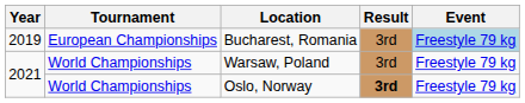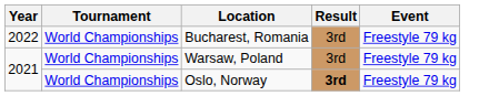 <table class="wikitable" style="font-size:95%;">
 <tr>
 <th>Year</th>
 <th>Tournament</th>
 <th>Location</th>
 <th>Result</th>
 <th>Event</th>
 </tr>
 <tr>
-<td>2019</td>
-<td><a href='#'>European Championships</a></td>
+<td>2022</td>
+<td><a href='#'>World Championships</a></td>
 <td>Bucharest, Romania</td>
 <td align="center" bgcolor="cc9966">3rd</td>
-<td style="background: lightblue;"><a href='#'>Freestyle 79 kg</a></td>
+<td><a href='#'>Freestyle 79 kg</a></td>
 </tr>
 <tr>
 <td rowspan=2>2021</td>
 <td><a href='#'>World Championships</a></td>
 <td>Warsaw, Poland</td>
 <td align="center" bgcolor="cc9966">3rd</td>
 <td><a href='#'>Freestyle 79 kg</a></td>
 </tr>
 <tr>
 <td><a href='#'>World Championships</a></td>
 <td>Oslo, Norway</td>
 <td align="center" bgcolor="cc9966"><strong>3rd</strong></td>
 <td><a href='#'>Freestyle 79 kg</a></td>
 </tr>
 </table>
